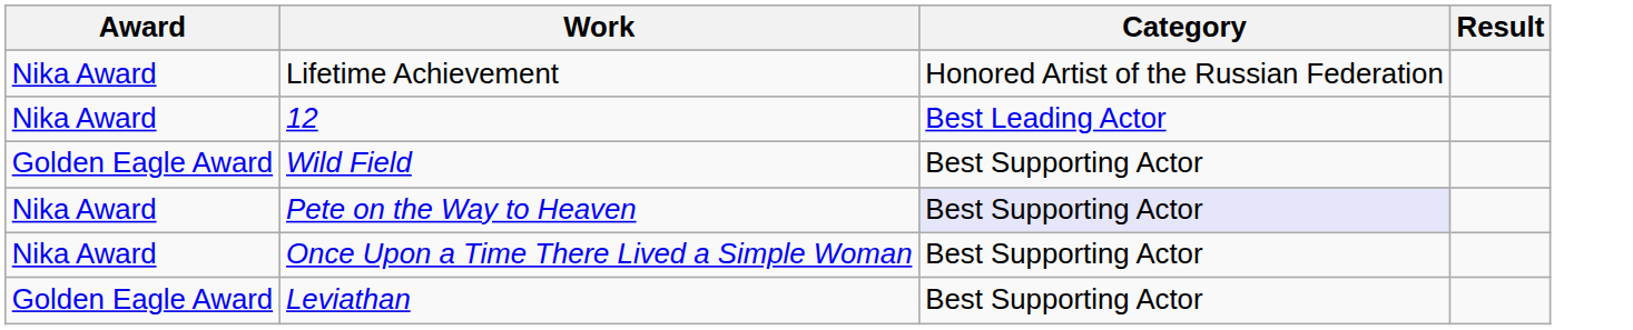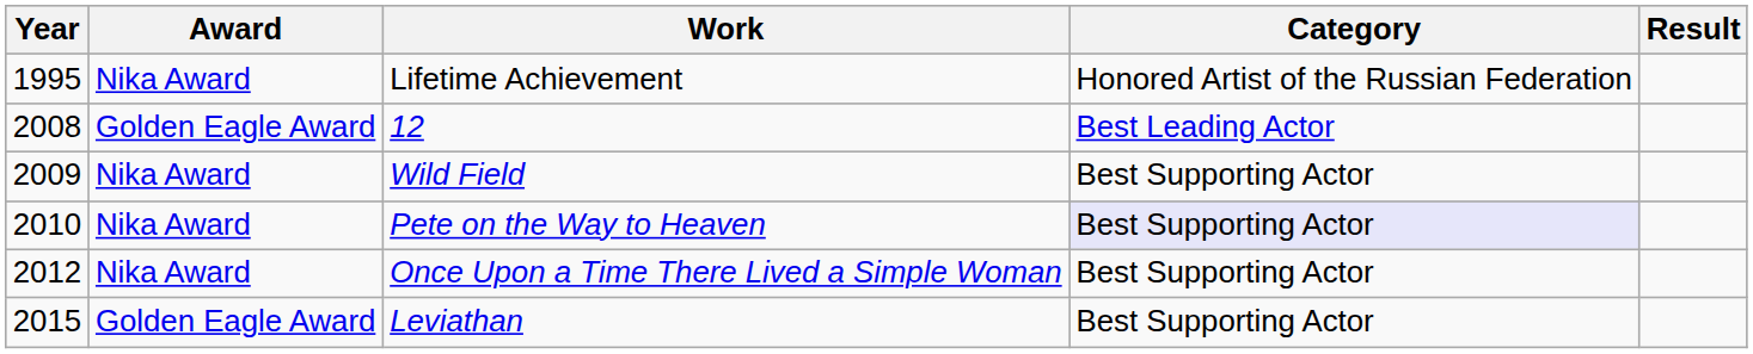 <table class="wikitable sortable">
 <tr>
+<th>Year</th>
 <th>Award</th>
 <th>Work</th>
 <th>Category</th>
 <th>Result</th>
 </tr>
 <tr>
+<td>1995</td>
 <td><a href='#'>Nika Award</a></td>
 <td>Lifetime Achievement</td>
 <td>Honored Artist of the Russian Federation</td>
 <td></td>
 </tr>
 <tr>
-<td><a href='#'>Nika Award</a></td>
+<td>2008</td>
+<td><a href='#'>Golden Eagle Award</a></td>
 <td><em><a href='#'>12</a></em></td>
 <td><a href='#'>Best Leading Actor</a></td>
 <td></td>
 </tr>
 <tr>
-<td><a href='#'>Golden Eagle Award</a></td>
+<td>2009</td>
+<td><a href='#'>Nika Award</a></td>
 <td><em><a href='#'>Wild Field</a></em></td>
 <td>Best Supporting Actor</td>
 <td></td>
 </tr>
 <tr>
+<td>2010</td>
 <td><a href='#'>Nika Award</a></td>
 <td><em><a href='#'>Pete on the Way to Heaven</a></em></td>
 <td style="background: lavender;">Best Supporting Actor</td>
 <td></td>
 </tr>
 <tr>
+<td>2012</td>
 <td><a href='#'>Nika Award</a></td>
 <td><em><a href='#'>Once Upon a Time There Lived a Simple Woman</a></em></td>
 <td>Best Supporting Actor</td>
 <td></td>
 </tr>
 <tr>
+<td>2015</td>
 <td><a href='#'>Golden Eagle Award</a></td>
 <td><em><a href='#'>Leviathan</a></em></td>
 <td>Best Supporting Actor</td>
 <td></td>
 </tr>
 </table>
